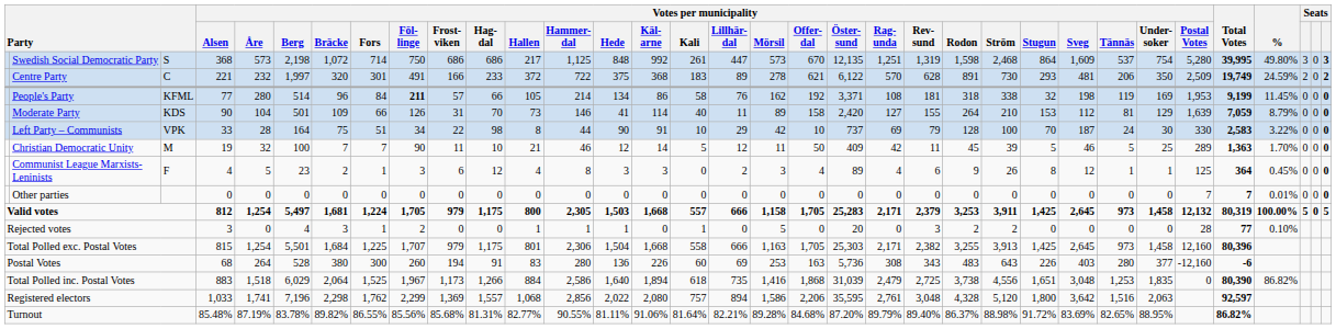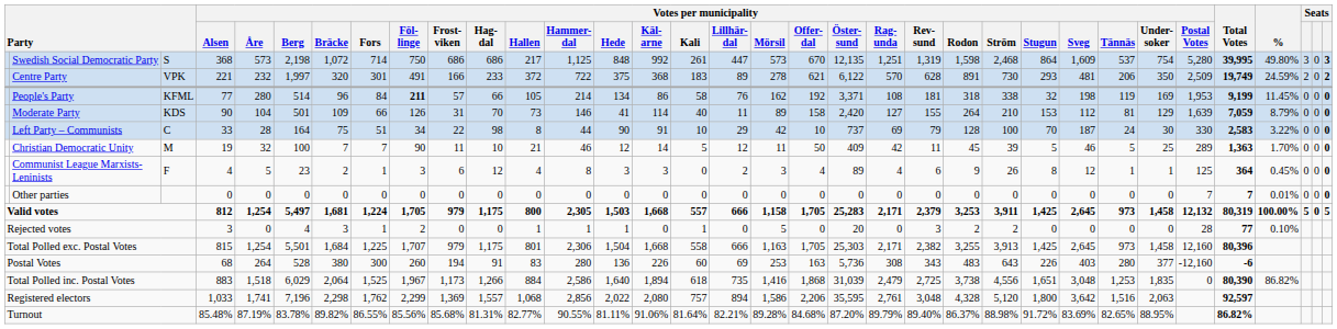 <table class="wikitable" border="1" style="text-align:right;">
 <tr>
 <th style="text-align:left;" valign=bottom rowspan=2 colspan=3>Party</th>
 <th colspan=26>Votes per municipality</th>
 <th align=center valign=bottom rowspan=2 width="50">Total Votes</th>
 <th align=center valign=bottom rowspan=2 width="50">%</th>
 <th colspan=3>Seats</th>
 </tr>
 <tr>
 <th align=center valign=bottom width="50"><a href='#'>Alsen</a></th>
 <th align=center valign=bottom width="50"><a href='#'>Åre</a></th>
 <th align=center valign=bottom width="50"><a href='#'>Berg</a></th>
 <th align=center valign=bottom width="50"><a href='#'>Bräcke</a></th>
 <th align=center valign=bottom width="50">Fors</th>
 <th align=center valign=bottom width="50"><a href='#'>Föl- linge</a></th>
 <th align=center valign=bottom width="50">Frost- viken</th>
 <th align=center valign=bottom width="50">Hag- dal</th>
 <th align=center valign=bottom width="50"><a href='#'>Hallen</a></th>
 <th align=center valign=bottom width="50"><a href='#'>Hammer- dal</a></th>
 <th align=center valign=bottom width="50"><a href='#'>Hede</a></th>
 <th align=center valign=bottom width="50"><a href='#'>Käl- arne</a></th>
 <th align=center valign=bottom width="50">Kali</th>
 <th align=center valign=bottom width="50"><a href='#'>Lillhär- dal</a></th>
 <th align=center valign=bottom width="50"><a href='#'>Mörsil</a></th>
 <th align=center valign=bottom width="50"><a href='#'>Offer- dal</a></th>
 <th align=center valign=bottom width="50"><a href='#'>Öster- sund</a></th>
 <th align=center valign=bottom width="50"><a href='#'>Rag- unda</a></th>
 <th align=center valign=bottom width="50">Rev- sund</th>
 <th align=center valign=bottom width="50">Rodon</th>
 <th align=center valign=bottom width="50">Ström</th>
 <th align=center valign=bottom width="50"><a href='#'>Stugun</a></th>
 <th align=center valign=bottom width="50"><a href='#'>Sveg</a></th>
 <th align=center valign=bottom width="50"><a href='#'>Tännäs</a></th>
 <th align=center valign=bottom width="50">Under- soker</th>
 <th align=center valign=bottom width="50"><a href='#'>Postal Votes</a></th>
 <th align=center valign=bottom width="20"><small></small></th>
 <th align=center valign=bottom width="20"><small><a href='#'></a></small></th>
 <th align=center valign=bottom width="20"><small></small></th>
 </tr>
 <tr style="background:#CEE0F2;">
 <td></td>
 <td align=left style="white-space: nowrap;"><a href='#'>Swedish Social Democratic Party</a></td>
 <td align=left>S</td>
 <td>368</td>
 <td>573</td>
 <td>2,198</td>
 <td>1,072</td>
 <td>714</td>
 <td>750</td>
 <td>686</td>
 <td>686</td>
 <td>217</td>
 <td>1,125</td>
 <td>848</td>
 <td>992</td>
 <td>261</td>
 <td>447</td>
 <td>573</td>
 <td>670</td>
 <td>12,135</td>
 <td>1,251</td>
 <td>1,319</td>
 <td>1,598</td>
 <td>2,468</td>
 <td>864</td>
 <td>1,609</td>
 <td>537</td>
 <td>754</td>
 <td>5,280</td>
 <td><strong>39,995</strong></td>
 <td>49.80%</td>
 <td>3</td>
 <td>0</td>
 <td><strong>3</strong></td>
 </tr>
 <tr style="background:#CEE0F2;">
 <td></td>
 <td align=left><a href='#'>Centre Party</a></td>
-<td align=left>C</td>
+<td align=left>VPK</td>
 <td>221</td>
 <td>232</td>
 <td>1,997</td>
 <td>320</td>
 <td>301</td>
 <td>491</td>
 <td>166</td>
 <td>233</td>
 <td>372</td>
 <td>722</td>
 <td>375</td>
 <td>368</td>
 <td>183</td>
 <td>89</td>
 <td>278</td>
 <td>621</td>
 <td>6,122</td>
 <td>570</td>
 <td>628</td>
 <td>891</td>
 <td>730</td>
 <td>293</td>
 <td>481</td>
 <td>206</td>
 <td>350</td>
 <td>2,509</td>
 <td><strong>19,749</strong></td>
 <td>24.59%</td>
 <td>2</td>
 <td>0</td>
 <td><strong>2</strong></td>
 </tr>
 <tr style="background:#CEE0F2; border-top:3px solid darkgray;">
 <td></td>
 <td align=left><a href='#'>People's Party</a></td>
 <td align=left>KFML</td>
 <td>77</td>
 <td>280</td>
 <td>514</td>
 <td>96</td>
 <td>84</td>
 <td><strong>211</strong></td>
 <td>57</td>
 <td>66</td>
 <td>105</td>
 <td>214</td>
 <td>134</td>
 <td>86</td>
 <td>58</td>
 <td>76</td>
 <td>162</td>
 <td>192</td>
 <td>3,371</td>
 <td>108</td>
 <td>181</td>
 <td>318</td>
 <td>338</td>
 <td>32</td>
 <td>198</td>
 <td>119</td>
 <td>169</td>
 <td>1,953</td>
 <td><strong>9,199</strong></td>
 <td>11.45%</td>
 <td>0</td>
 <td>0</td>
 <td><strong>0</strong></td>
 </tr>
 <tr style="background:#CEE0F2;">
 <td></td>
 <td align=left><a href='#'>Moderate Party</a></td>
 <td align=left>KDS</td>
 <td>90</td>
 <td>104</td>
 <td>501</td>
 <td>109</td>
 <td>66</td>
 <td>126</td>
 <td>31</td>
 <td>70</td>
 <td>73</td>
 <td>146</td>
 <td>41</td>
 <td>114</td>
 <td>40</td>
 <td>11</td>
 <td>89</td>
 <td>158</td>
 <td>2,420</td>
 <td>127</td>
 <td>155</td>
 <td>264</td>
 <td>210</td>
 <td>153</td>
 <td>112</td>
 <td>81</td>
 <td>129</td>
 <td>1,639</td>
 <td><strong>7,059</strong></td>
 <td>8.79%</td>
 <td>0</td>
 <td>0</td>
 <td><strong>0</strong></td>
 </tr>
 <tr style="background:#CEE0F2;">
 <td></td>
 <td align=left><a href='#'>Left Party – Communists</a></td>
-<td align=left>VPK</td>
+<td align=left>C</td>
 <td>33</td>
 <td>28</td>
 <td>164</td>
 <td>75</td>
 <td>51</td>
 <td>34</td>
 <td>22</td>
 <td>98</td>
 <td>8</td>
 <td>44</td>
 <td>90</td>
 <td>91</td>
 <td>10</td>
 <td>29</td>
 <td>42</td>
 <td>10</td>
 <td>737</td>
 <td>69</td>
 <td>79</td>
 <td>128</td>
 <td>100</td>
 <td>70</td>
 <td>187</td>
 <td>24</td>
 <td>30</td>
 <td>330</td>
 <td><strong>2,583</strong></td>
 <td>3.22%</td>
 <td>0</td>
 <td>0</td>
 <td><strong>0</strong></td>
 </tr>
 <tr>
 <td></td>
 <td align=left><a href='#'>Christian Democratic Unity</a></td>
 <td align=left>M</td>
 <td>19</td>
 <td>32</td>
 <td>100</td>
 <td>7</td>
 <td>7</td>
 <td>90</td>
 <td>11</td>
 <td>10</td>
 <td>21</td>
 <td>46</td>
 <td>12</td>
 <td>14</td>
 <td>5</td>
 <td>12</td>
 <td>11</td>
 <td>50</td>
 <td>409</td>
 <td>42</td>
 <td>11</td>
 <td>45</td>
 <td>39</td>
 <td>5</td>
 <td>46</td>
 <td>5</td>
 <td>25</td>
 <td>289</td>
 <td><strong>1,363</strong></td>
 <td>1.70%</td>
 <td>0</td>
 <td>0</td>
 <td><strong>0</strong></td>
 </tr>
 <tr>
 <td></td>
 <td align=left><a href='#'>Communist League Marxists-Leninists</a></td>
 <td align=left>F</td>
 <td>4</td>
 <td>5</td>
 <td>23</td>
 <td>2</td>
 <td>1</td>
 <td>3</td>
 <td>6</td>
 <td>12</td>
 <td>4</td>
 <td>8</td>
 <td>3</td>
 <td>3</td>
 <td>0</td>
 <td>2</td>
 <td>3</td>
 <td>4</td>
 <td>89</td>
 <td>4</td>
 <td>6</td>
 <td>9</td>
 <td>26</td>
 <td>8</td>
 <td>12</td>
 <td>1</td>
 <td>1</td>
 <td>125</td>
 <td><strong>364</strong></td>
 <td>0.45%</td>
 <td>0</td>
 <td>0</td>
 <td><strong>0</strong></td>
 </tr>
 <tr>
 <td></td>
 <td align=left>Other parties</td>
 <td></td>
 <td>0</td>
 <td>0</td>
 <td>0</td>
 <td>0</td>
 <td>0</td>
 <td>0</td>
 <td>0</td>
 <td>0</td>
 <td>0</td>
 <td>0</td>
 <td>0</td>
 <td>0</td>
 <td>0</td>
 <td>0</td>
 <td>0</td>
 <td>0</td>
 <td>0</td>
 <td>0</td>
 <td>0</td>
 <td>0</td>
 <td>0</td>
 <td>0</td>
 <td>0</td>
 <td>0</td>
 <td>0</td>
 <td>7</td>
 <td><strong>7</strong></td>
 <td>0.01%</td>
 <td>0</td>
 <td>0</td>
 <td><strong>0</strong></td>
 </tr>
 <tr style="font-weight:bold">
 <td align=left colspan=3>Valid votes</td>
 <td>812</td>
 <td>1,254</td>
 <td>5,497</td>
 <td>1,681</td>
 <td>1,224</td>
 <td>1,705</td>
 <td>979</td>
 <td>1,175</td>
 <td>800</td>
 <td>2,305</td>
 <td>1,503</td>
 <td>1,668</td>
 <td>557</td>
 <td>666</td>
 <td>1,158</td>
 <td>1,705</td>
 <td>25,283</td>
 <td>2,171</td>
 <td>2,379</td>
 <td>3,253</td>
 <td>3,911</td>
 <td>1,425</td>
 <td>2,645</td>
 <td>973</td>
 <td>1,458</td>
 <td>12,132</td>
 <td>80,319</td>
 <td>100.00%</td>
 <td>5</td>
 <td>0</td>
 <td>5</td>
 </tr>
 <tr>
 <td align=left colspan=3>Rejected votes</td>
 <td>3</td>
 <td>0</td>
 <td>4</td>
 <td>3</td>
 <td>1</td>
 <td>2</td>
 <td>0</td>
 <td>0</td>
 <td>1</td>
 <td>1</td>
 <td>1</td>
 <td>0</td>
 <td>1</td>
 <td>0</td>
 <td>5</td>
 <td>0</td>
 <td>20</td>
 <td>0</td>
 <td>3</td>
 <td>2</td>
 <td>2</td>
 <td>0</td>
 <td>0</td>
 <td>0</td>
 <td>0</td>
 <td>28</td>
 <td><strong>77</strong></td>
 <td>0.10%</td>
 <td></td>
 <td></td>
 <td></td>
 </tr>
 <tr>
 <td align=left colspan=3>Total Polled exc. Postal Votes</td>
 <td>815</td>
 <td>1,254</td>
 <td>5,501</td>
 <td>1,684</td>
 <td>1,225</td>
 <td>1,707</td>
 <td>979</td>
 <td>1,175</td>
 <td>801</td>
 <td>2,306</td>
 <td>1,504</td>
 <td>1,668</td>
 <td>558</td>
 <td>666</td>
 <td>1,163</td>
 <td>1,705</td>
 <td>25,303</td>
 <td>2,171</td>
 <td>2,382</td>
 <td>3,255</td>
 <td>3,913</td>
 <td>1,425</td>
 <td>2,645</td>
 <td>973</td>
 <td>1,458</td>
 <td>12,160</td>
 <td><strong>80,396</strong></td>
 <td></td>
 <td></td>
 <td></td>
 <td></td>
 </tr>
 <tr>
 <td align=left colspan=3>Postal Votes</td>
 <td>68</td>
 <td>264</td>
 <td>528</td>
 <td>380</td>
 <td>300</td>
 <td>260</td>
 <td>194</td>
 <td>91</td>
 <td>83</td>
 <td>280</td>
 <td>136</td>
 <td>226</td>
 <td>60</td>
 <td>69</td>
 <td>253</td>
 <td>163</td>
 <td>5,736</td>
 <td>308</td>
 <td>343</td>
 <td>483</td>
 <td>643</td>
 <td>226</td>
 <td>403</td>
 <td>280</td>
 <td>377</td>
 <td>-12,160</td>
 <td><strong>-6</strong></td>
 <td></td>
 <td></td>
 <td></td>
 <td></td>
 </tr>
 <tr>
 <td align=left colspan=3>Total Polled inc. Postal Votes</td>
 <td>883</td>
 <td>1,518</td>
 <td>6,029</td>
 <td>2,064</td>
 <td>1,525</td>
 <td>1,967</td>
 <td>1,173</td>
 <td>1,266</td>
 <td>884</td>
 <td>2,586</td>
 <td>1,640</td>
 <td>1,894</td>
 <td>618</td>
 <td>735</td>
 <td>1,416</td>
 <td>1,868</td>
 <td>31,039</td>
 <td>2,479</td>
 <td>2,725</td>
 <td>3,738</td>
 <td>4,556</td>
 <td>1,651</td>
 <td>3,048</td>
 <td>1,253</td>
 <td>1,835</td>
 <td>0</td>
 <td><strong>80,390</strong></td>
 <td>86.82%</td>
 <td></td>
 <td></td>
 <td></td>
 </tr>
 <tr>
 <td align=left colspan=3>Registered electors</td>
 <td>1,033</td>
 <td>1,741</td>
 <td>7,196</td>
 <td>2,298</td>
 <td>1,762</td>
 <td>2,299</td>
 <td>1,369</td>
 <td>1,557</td>
 <td>1,068</td>
 <td>2,856</td>
 <td>2,022</td>
 <td>2,080</td>
 <td>757</td>
 <td>894</td>
 <td>1,586</td>
 <td>2,206</td>
 <td>35,595</td>
 <td>2,761</td>
 <td>3,048</td>
 <td>4,328</td>
 <td>5,120</td>
 <td>1,800</td>
 <td>3,642</td>
 <td>1,516</td>
 <td>2,063</td>
 <td></td>
 <td><strong>92,597</strong></td>
 <td></td>
 <td></td>
 <td></td>
 <td></td>
 </tr>
 <tr>
 <td align=left colspan=3>Turnout</td>
 <td>85.48%</td>
 <td>87.19%</td>
 <td>83.78%</td>
 <td>89.82%</td>
 <td>86.55%</td>
 <td>85.56%</td>
 <td>85.68%</td>
 <td>81.31%</td>
 <td>82.77%</td>
 <td>90.55%</td>
 <td>81.11%</td>
 <td>91.06%</td>
 <td>81.64%</td>
 <td>82.21%</td>
 <td>89.28%</td>
 <td>84.68%</td>
 <td>87.20%</td>
 <td>89.79%</td>
 <td>89.40%</td>
 <td>86.37%</td>
 <td>88.98%</td>
 <td>91.72%</td>
 <td>83.69%</td>
 <td>82.65%</td>
 <td>88.95%</td>
 <td></td>
 <td><strong>86.82%</strong></td>
 <td></td>
 <td></td>
 <td></td>
 <td></td>
 </tr>
 </table>
